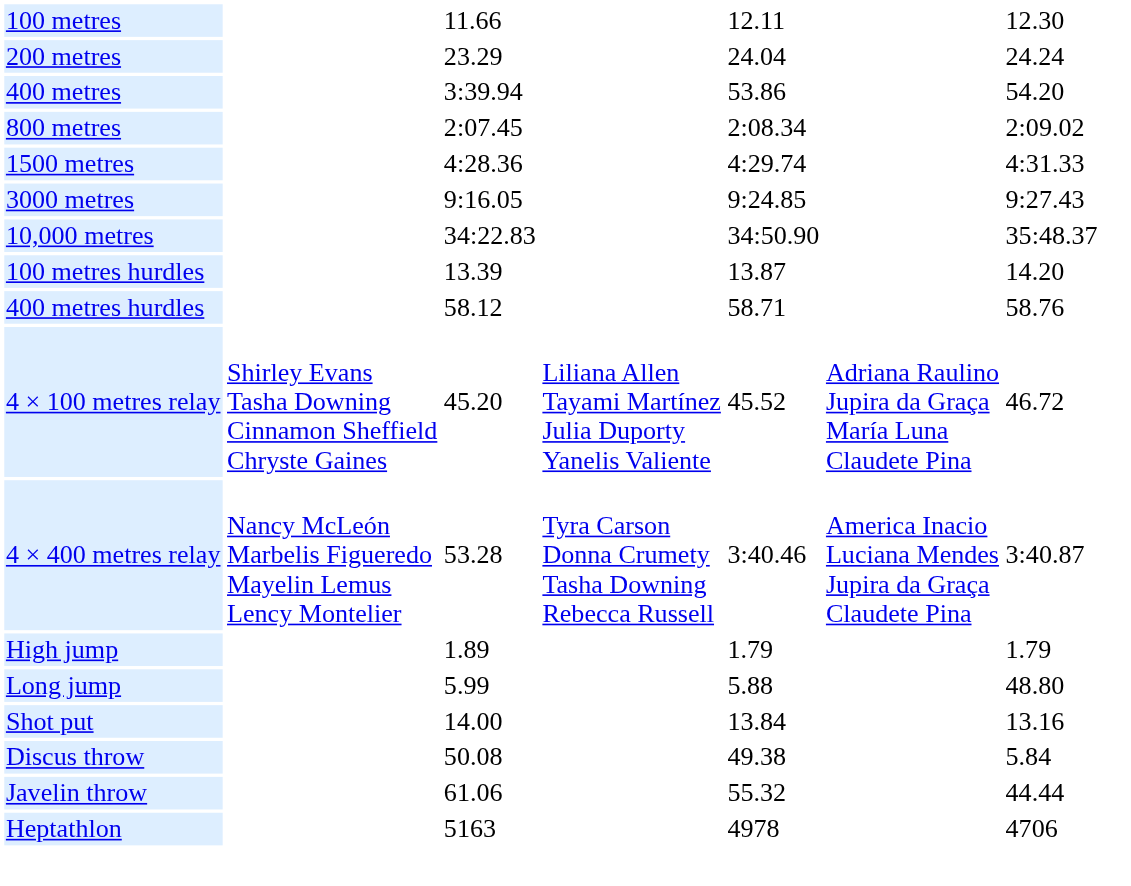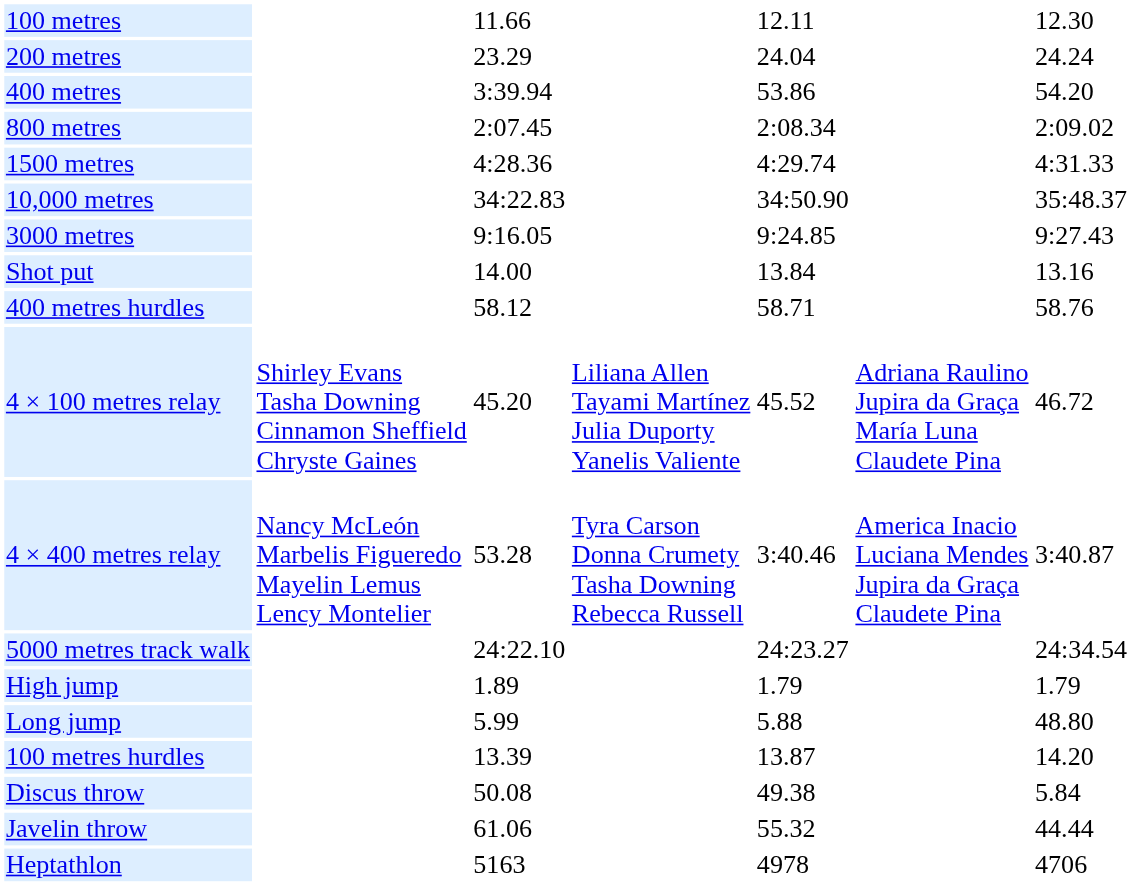 <table>
 <tr>
 <td bgcolor = DDEEFF><a href='#'>100 metres</a></td>
 <td></td>
 <td>11.66</td>
 <td></td>
 <td>12.11</td>
 <td></td>
 <td>12.30</td>
 </tr>
 <tr>
 <td bgcolor = DDEEFF><a href='#'>200 metres</a></td>
 <td></td>
 <td>23.29</td>
 <td></td>
 <td>24.04</td>
 <td></td>
 <td>24.24</td>
 </tr>
 <tr>
 <td bgcolor = DDEEFF><a href='#'>400 metres</a></td>
 <td></td>
 <td>3:39.94</td>
 <td></td>
 <td>53.86</td>
 <td></td>
 <td>54.20</td>
 </tr>
 <tr>
 <td bgcolor = DDEEFF><a href='#'>800 metres</a></td>
 <td></td>
 <td>2:07.45</td>
 <td></td>
 <td>2:08.34</td>
 <td></td>
 <td>2:09.02</td>
 </tr>
 <tr>
 <td bgcolor = DDEEFF><a href='#'>1500 metres</a></td>
 <td></td>
 <td>4:28.36</td>
 <td></td>
 <td>4:29.74</td>
 <td></td>
 <td>4:31.33</td>
 </tr>
 <tr>
+<td bgcolor = DDEEFF><a href='#'>10,000 metres</a></td>
+<td></td>
+<td>34:22.83</td>
+<td></td>
+<td>34:50.90</td>
+<td></td>
+<td>35:48.37</td>
+</tr>
+<tr>
 <td bgcolor = DDEEFF><a href='#'>3000 metres</a></td>
 <td></td>
 <td>9:16.05</td>
 <td></td>
 <td>9:24.85</td>
 <td></td>
 <td>9:27.43</td>
 </tr>
 <tr>
-<td bgcolor = DDEEFF><a href='#'>10,000 metres</a></td>
+<td bgcolor = DDEEFF><a href='#'>Shot put</a></td>
 <td></td>
-<td>34:22.83</td>
+<td>14.00</td>
 <td></td>
-<td>34:50.90</td>
+<td>13.84</td>
 <td></td>
-<td>35:48.37</td>
-</tr>
-<tr>
-<td bgcolor = DDEEFF><a href='#'>100 metres hurdles</a></td>
-<td></td>
-<td>13.39</td>
-<td></td>
-<td>13.87</td>
-<td></td>
-<td>14.20</td>
+<td>13.16</td>
 </tr>
 <tr>
 <td bgcolor = DDEEFF><a href='#'>400 metres hurdles</a></td>
 <td></td>
 <td>58.12</td>
 <td></td>
 <td>58.71</td>
 <td></td>
 <td>58.76</td>
 </tr>
 <tr>
 <td bgcolor = DDEEFF><a href='#'>4 × 100 metres relay</a></td>
 <td><br><a href='#'>Shirley Evans</a><br><a href='#'>Tasha Downing</a><br><a href='#'>Cinnamon Sheffield</a><br><a href='#'>Chryste Gaines</a></td>
 <td>45.20</td>
 <td><br><a href='#'>Liliana Allen</a><br><a href='#'>Tayami Martínez</a><br><a href='#'>Julia Duporty</a><br><a href='#'>Yanelis Valiente</a></td>
 <td>45.52</td>
 <td><br><a href='#'>Adriana Raulino</a><br><a href='#'>Jupira da Graça</a><br><a href='#'>María Luna</a><br><a href='#'>Claudete Pina</a></td>
 <td>46.72</td>
 </tr>
 <tr>
 <td bgcolor = DDEEFF><a href='#'>4 × 400 metres relay</a></td>
 <td><br><a href='#'>Nancy McLeón</a><br><a href='#'>Marbelis Figueredo</a><br><a href='#'>Mayelin Lemus</a><br><a href='#'>Lency Montelier</a></td>
 <td>53.28</td>
 <td><br><a href='#'>Tyra Carson</a><br><a href='#'>Donna Crumety</a><br><a href='#'>Tasha Downing</a><br><a href='#'>Rebecca Russell</a></td>
 <td>3:40.46</td>
 <td><br><a href='#'>America Inacio</a><br><a href='#'>Luciana Mendes</a><br><a href='#'>Jupira da Graça</a><br><a href='#'>Claudete Pina</a></td>
 <td>3:40.87</td>
 </tr>
 <tr>
+<td bgcolor = DDEEFF><a href='#'>5000 metres track walk</a></td>
+<td></td>
+<td>24:22.10</td>
+<td></td>
+<td>24:23.27</td>
+<td></td>
+<td>24:34.54</td>
+</tr>
+<tr>
 <td bgcolor = DDEEFF><a href='#'>High jump</a></td>
 <td></td>
 <td>1.89</td>
 <td></td>
 <td>1.79</td>
 <td></td>
 <td>1.79</td>
 </tr>
 <tr>
 <td bgcolor = DDEEFF><a href='#'>Long jump</a></td>
 <td></td>
 <td>5.99</td>
 <td></td>
 <td>5.88</td>
 <td></td>
 <td>48.80</td>
 </tr>
 <tr>
-<td bgcolor = DDEEFF><a href='#'>Shot put</a></td>
+<td bgcolor = DDEEFF><a href='#'>100 metres hurdles</a></td>
 <td></td>
-<td>14.00</td>
+<td>13.39</td>
 <td></td>
-<td>13.84</td>
+<td>13.87</td>
 <td></td>
-<td>13.16</td>
+<td>14.20</td>
 </tr>
 <tr>
 <td bgcolor = DDEEFF><a href='#'>Discus throw</a></td>
 <td></td>
 <td>50.08</td>
 <td></td>
 <td>49.38</td>
 <td></td>
 <td>5.84</td>
 </tr>
 <tr>
 <td bgcolor = DDEEFF><a href='#'>Javelin throw</a></td>
 <td></td>
 <td>61.06</td>
 <td></td>
 <td>55.32</td>
 <td></td>
 <td>44.44</td>
 </tr>
 <tr>
 <td bgcolor = DDEEFF><a href='#'>Heptathlon</a></td>
 <td></td>
 <td>5163</td>
 <td></td>
 <td>4978</td>
 <td></td>
 <td>4706</td>
 </tr>
 </table>
